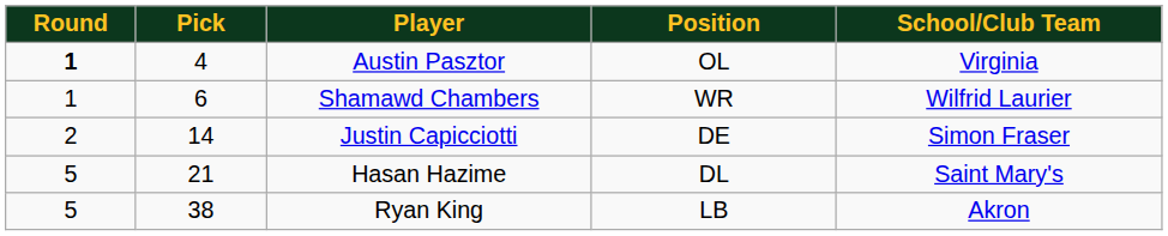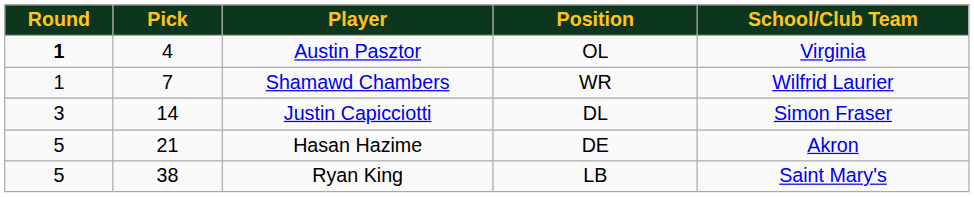 <table class="wikitable sortable sortable">
 <tr>
 <th style="background:#0c371d; color:#ffc322; width:8%;">Round</th>
 <th style="background:#0c371d; color:#ffc322; width:8%;">Pick</th>
 <th style="background:#0c371d; color:#ffc322; width:20%;">Player</th>
 <th style="background:#0c371d; color:#ffc322; width:15%;">Position</th>
 <th style="background:#0c371d; color:#ffc322; width:20%;">School/Club Team</th>
 </tr>
 <tr style="text-align:center;">
 <td align=center><strong>1</strong></td>
 <td>4</td>
 <td><a href='#'>Austin Pasztor</a></td>
 <td>OL</td>
 <td><a href='#'>Virginia</a></td>
 </tr>
 <tr style="text-align:center;">
 <td align=center>1</td>
-<td>6</td>
+<td>7</td>
 <td><a href='#'>Shamawd Chambers</a></td>
 <td>WR</td>
 <td><a href='#'>Wilfrid Laurier</a></td>
 </tr>
 <tr style="text-align:center;">
-<td align=center>2</td>
+<td align=center>3</td>
 <td>14</td>
 <td><a href='#'>Justin Capicciotti</a></td>
-<td>DE</td>
+<td>DL</td>
 <td><a href='#'>Simon Fraser</a></td>
 </tr>
 <tr style="text-align:center;">
 <td align=center>5</td>
 <td>21</td>
 <td>Hasan Hazime</td>
-<td>DL</td>
-<td><a href='#'>Saint Mary's</a></td>
+<td>DE</td>
+<td><a href='#'>Akron</a></td>
 </tr>
 <tr style="text-align:center;">
 <td align=center>5</td>
 <td>38</td>
 <td>Ryan King</td>
 <td>LB</td>
-<td><a href='#'>Akron</a></td>
+<td><a href='#'>Saint Mary's</a></td>
 </tr>
 </table>
